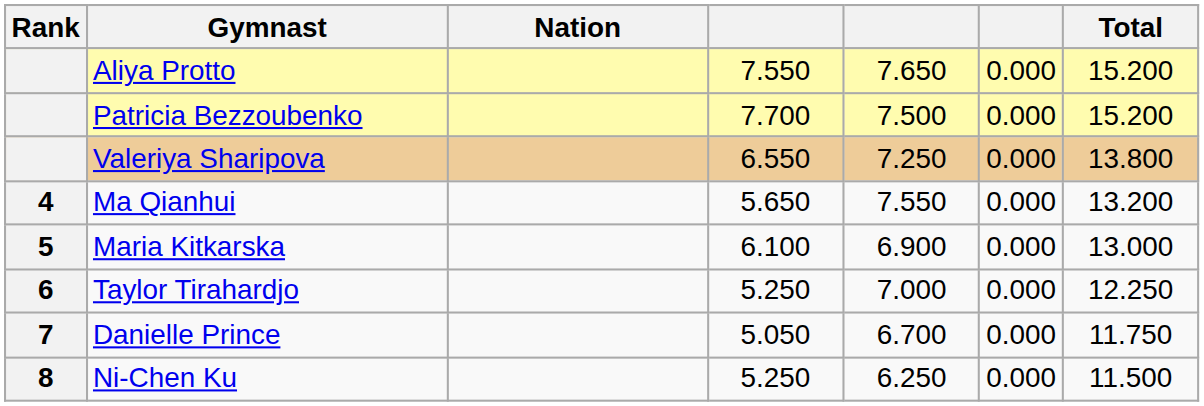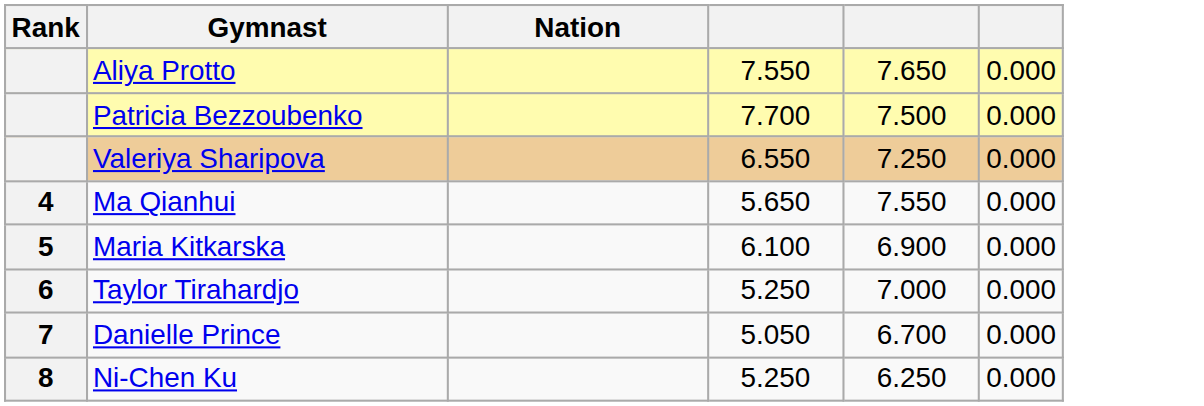 <table class="wikitable sortable" style="text-align:center; font-size:85%">
 <tr>
 <th scope="col" style="width:20px;">Rank</th>
 <th ! scope="col" style="width:170px;">Gymnast</th>
 <th ! scope="col" style="width:120px;">Nation</th>
 <th ! scope="col" style="width:60px;"></th>
 <th ! scope="col" style="width:60px;"></th>
 <th ! scope="col" style="width:30px;"></th>
-<th ! scope="col" style="width:60px;">Total</th>
 </tr>
 <tr bgcolor=fffcaf>
 <th scope=row></th>
 <td align=left><a href='#'>Aliya Protto</a></td>
 <td style="text-align:left;"></td>
 <td>7.550</td>
 <td>7.650</td>
 <td>0.000</td>
-<td>15.200</td>
 </tr>
 <tr bgcolor=fffcaf>
 <th scope=row></th>
 <td align=left><a href='#'>Patricia Bezzoubenko</a></td>
 <td style="text-align:left;"></td>
 <td>7.700</td>
 <td>7.500</td>
 <td>0.000</td>
-<td>15.200</td>
 </tr>
 <tr bgcolor=eecc99>
 <th scope=row></th>
 <td align=left><a href='#'>Valeriya Sharipova</a></td>
 <td style="text-align:left;"></td>
 <td>6.550</td>
 <td>7.250</td>
 <td>0.000</td>
-<td>13.800</td>
 </tr>
 <tr>
 <th scope=row>4</th>
 <td align=left><a href='#'>Ma Qianhui</a></td>
 <td style="text-align:left;"></td>
 <td>5.650</td>
 <td>7.550</td>
 <td>0.000</td>
-<td>13.200</td>
 </tr>
 <tr>
 <th scope=row>5</th>
 <td align=left><a href='#'>Maria Kitkarska</a></td>
 <td style="text-align:left;"></td>
 <td>6.100</td>
 <td>6.900</td>
 <td>0.000</td>
-<td>13.000</td>
 </tr>
 <tr>
 <th scope=row>6</th>
 <td align=left><a href='#'>Taylor Tirahardjo</a></td>
 <td style="text-align:left;"></td>
 <td>5.250</td>
 <td>7.000</td>
 <td>0.000</td>
-<td>12.250</td>
 </tr>
 <tr>
 <th scope=row>7</th>
 <td align=left><a href='#'>Danielle Prince</a></td>
 <td style="text-align:left;"></td>
 <td>5.050</td>
 <td>6.700</td>
 <td>0.000</td>
-<td>11.750</td>
 </tr>
 <tr>
 <th scope=row>8</th>
 <td align=left><a href='#'>Ni-Chen Ku</a></td>
 <td style="text-align:left;"></td>
 <td>5.250</td>
 <td>6.250</td>
 <td>0.000</td>
-<td>11.500</td>
 </tr>
 </table>
